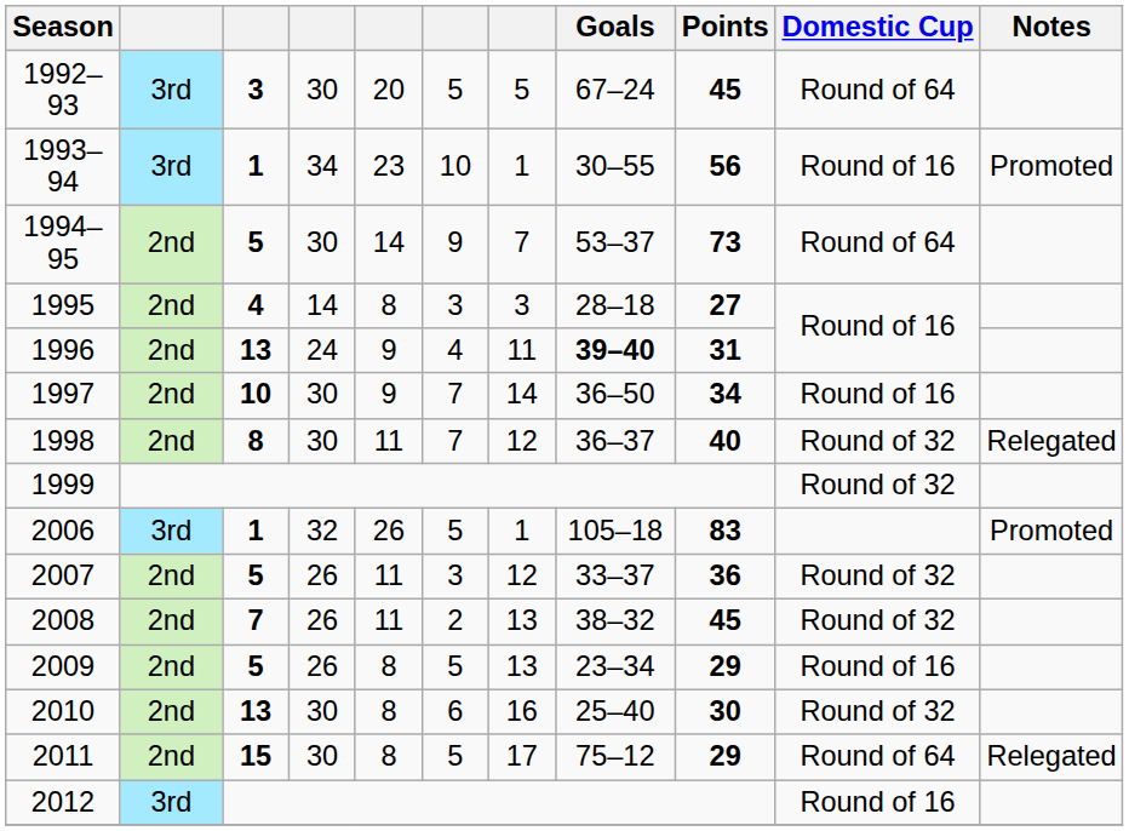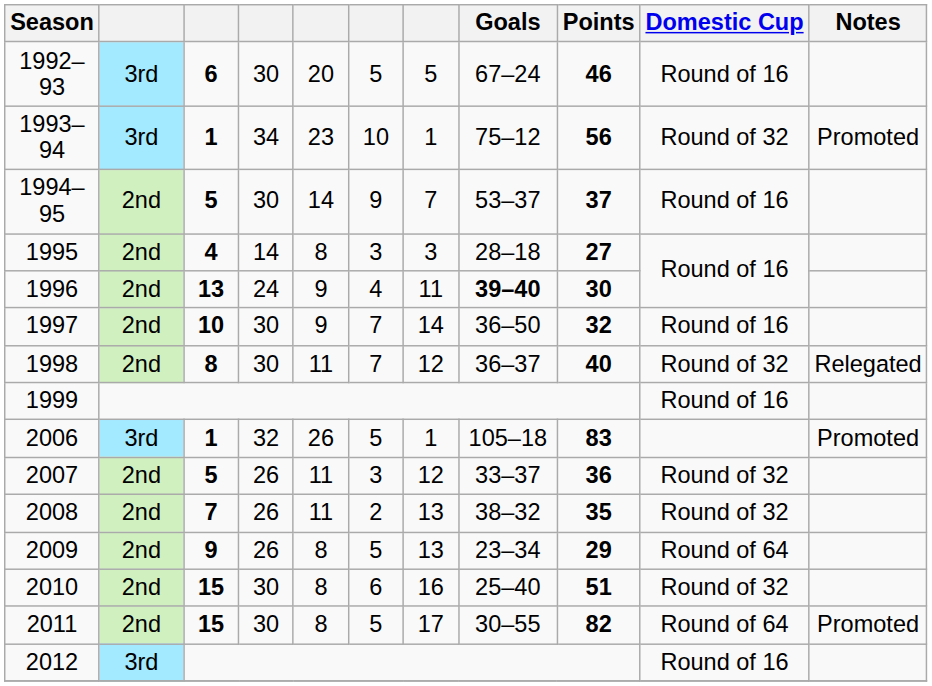 <table class="wikitable" style="text-align: center;">
 <tr>
 <th width=55>Season</th>
 <th width=50></th>
 <th width=30></th>
 <th width=30></th>
 <th width=30></th>
 <th width=30></th>
 <th width=30></th>
 <th width=60>Goals</th>
 <th width=45>Points</th>
 <th><a href='#'>Domestic Cup</a></th>
 <th>Notes</th>
 </tr>
 <tr>
 <td>1992–93</td>
 <td style="background:#A3E9FF">3rd</td>
-<td><strong>3</strong></td>
+<td><strong>6</strong></td>
 <td>30</td>
 <td>20</td>
 <td>5</td>
 <td>5</td>
 <td>67–24</td>
-<td><strong>45</strong></td>
-<td>Round of 64</td>
+<td><strong>46</strong></td>
+<td>Round of 16</td>
 <td></td>
 </tr>
 <tr>
 <td>1993–94</td>
 <td style="background:#A3E9FF">3rd</td>
 <td><strong>1</strong></td>
 <td>34</td>
 <td>23</td>
 <td>10</td>
 <td>1</td>
-<td>30–55</td>
+<td>75–12</td>
 <td><strong>56</strong></td>
-<td>Round of 16</td>
+<td>Round of 32</td>
 <td>Promoted</td>
 </tr>
 <tr>
 <td>1994–95</td>
 <td style="background:#D0F0C0">2nd</td>
 <td><strong>5</strong></td>
 <td>30</td>
 <td>14</td>
 <td>9</td>
 <td>7</td>
 <td>53–37</td>
-<td><strong>73</strong></td>
-<td>Round of 64</td>
+<td><strong>37</strong></td>
+<td>Round of 16</td>
 <td></td>
 </tr>
 <tr>
 <td>1995</td>
 <td style="background:#D0F0C0">2nd</td>
 <td><strong>4</strong></td>
 <td>14</td>
 <td>8</td>
 <td>3</td>
 <td>3</td>
 <td>28–18</td>
 <td><strong>27</strong></td>
 <td rowspan="2">Round of 16</td>
 <td></td>
 </tr>
 <tr>
 <td>1996</td>
 <td style="background:#D0F0C0">2nd</td>
 <td><strong>13</strong></td>
 <td>24</td>
 <td>9</td>
 <td>4</td>
 <td>11</td>
 <td><strong>39–40</strong></td>
-<td><strong>31</strong></td>
+<td><strong>30</strong></td>
 <td></td>
 </tr>
 <tr>
 <td>1997</td>
 <td style="background:#D0F0C0">2nd</td>
 <td><strong>10</strong></td>
 <td>30</td>
 <td>9</td>
 <td>7</td>
 <td>14</td>
 <td>36–50</td>
-<td><strong>34</strong></td>
+<td><strong>32</strong></td>
 <td>Round of 16</td>
 <td></td>
 </tr>
 <tr>
 <td>1998</td>
 <td style="background:#D0F0C0">2nd</td>
 <td><strong>8</strong></td>
 <td>30</td>
 <td>11</td>
 <td>7</td>
 <td>12</td>
 <td>36–37</td>
 <td><strong>40</strong></td>
 <td>Round of 32</td>
 <td>Relegated</td>
 </tr>
 <tr>
 <td>1999</td>
 <td colspan="8"></td>
-<td>Round of 32</td>
+<td>Round of 16</td>
 <td></td>
 </tr>
 <tr>
 <td>2006</td>
 <td style="background:#A3E9FF">3rd</td>
 <td><strong>1</strong></td>
 <td>32</td>
 <td>26</td>
 <td>5</td>
 <td>1</td>
 <td>105–18</td>
 <td><strong>83</strong></td>
 <td></td>
 <td>Promoted</td>
 </tr>
 <tr>
 <td>2007</td>
 <td style="background:#D0F0C0">2nd</td>
 <td><strong>5</strong></td>
 <td>26</td>
 <td>11</td>
 <td>3</td>
 <td>12</td>
 <td>33–37</td>
 <td><strong>36</strong></td>
 <td>Round of 32</td>
 <td></td>
 </tr>
 <tr>
 <td>2008</td>
 <td style="background:#D0F0C0">2nd</td>
 <td><strong>7</strong></td>
 <td>26</td>
 <td>11</td>
 <td>2</td>
 <td>13</td>
 <td>38–32</td>
-<td><strong>45</strong></td>
+<td><strong>35</strong></td>
 <td>Round of 32</td>
 <td></td>
 </tr>
 <tr>
 <td>2009</td>
 <td style="background:#D0F0C0">2nd</td>
-<td><strong>5</strong></td>
+<td><strong>9</strong></td>
 <td>26</td>
 <td>8</td>
 <td>5</td>
 <td>13</td>
 <td>23–34</td>
 <td><strong>29</strong></td>
-<td>Round of 16</td>
+<td>Round of 64</td>
 <td></td>
 </tr>
 <tr>
 <td>2010</td>
 <td style="background:#D0F0C0">2nd</td>
-<td><strong>13</strong></td>
+<td><strong>15</strong></td>
 <td>30</td>
 <td>8</td>
 <td>6</td>
 <td>16</td>
 <td>25–40</td>
-<td><strong>30</strong></td>
+<td><strong>51</strong></td>
 <td>Round of 32</td>
 <td></td>
 </tr>
 <tr>
 <td>2011</td>
 <td style="background:#D0F0C0">2nd</td>
 <td><strong>15</strong></td>
 <td>30</td>
 <td>8</td>
 <td>5</td>
 <td>17</td>
-<td>75–12</td>
-<td><strong>29</strong></td>
+<td>30–55</td>
+<td><strong>82</strong></td>
 <td>Round of 64</td>
-<td>Relegated</td>
+<td>Promoted</td>
 </tr>
 <tr>
 <td>2012</td>
 <td style="background:#A3E9FF">3rd</td>
 <td colspan="7"></td>
 <td>Round of 16</td>
 <td></td>
 </tr>
 <tr>
 </tr>
 </table>
